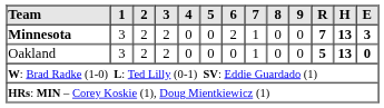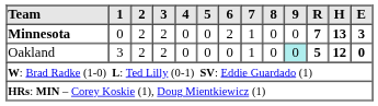 <table border=1 cellspacing=0 width=425 style="margin-left:3em;">
 <tr style="text-align:center; background-color:#e6e6e6;">
 <th align=left width=28%>Team</th>
 <th width=6%>1</th>
 <th width=6%>2</th>
 <th width=6%>3</th>
 <th width=6%>4</th>
 <th width=6%>5</th>
 <th width=6%>6</th>
 <th width=6%>7</th>
 <th width=6%>8</th>
 <th width=6%>9</th>
 <th width=6%>R</th>
 <th width=6%>H</th>
 <th width=6%>E</th>
 </tr>
 <tr style="text-align:center;">
 <td align=left><strong>Minnesota</strong></td>
-<td>3</td>
+<td>0</td>
 <td>2</td>
 <td>2</td>
 <td>0</td>
 <td>0</td>
 <td>2</td>
 <td>1</td>
 <td>0</td>
 <td>0</td>
 <td><strong>7</strong></td>
 <td><strong>13</strong></td>
 <td><strong>3</strong></td>
 </tr>
 <tr style="text-align:center;">
 <td align=left>Oakland</td>
 <td>3</td>
 <td>2</td>
 <td>2</td>
 <td>0</td>
 <td>0</td>
 <td>0</td>
 <td>1</td>
 <td>0</td>
-<td>0</td>
+<td style="background: paleturquoise;">0</td>
 <td><strong>5</strong></td>
-<td><strong>13</strong></td>
+<td><strong>12</strong></td>
 <td><strong>0</strong></td>
 </tr>
 <tr style="text-align:left;">
 <td colspan=13><small><strong>W</strong>: <a href='#'>Brad Radke</a> (1-0)  <strong>L</strong>: <a href='#'>Ted Lilly</a> (0-1)  <strong>SV</strong>: <a href='#'>Eddie Guardado</a> (1)  </small></td>
 </tr>
 <tr style="text-align:left;">
 <td colspan=13><small><strong>HRs</strong>: <strong>MIN</strong> – <a href='#'>Corey Koskie</a> (1), <a href='#'>Doug Mientkiewicz</a> (1) </small></td>
 </tr>
 </table>
